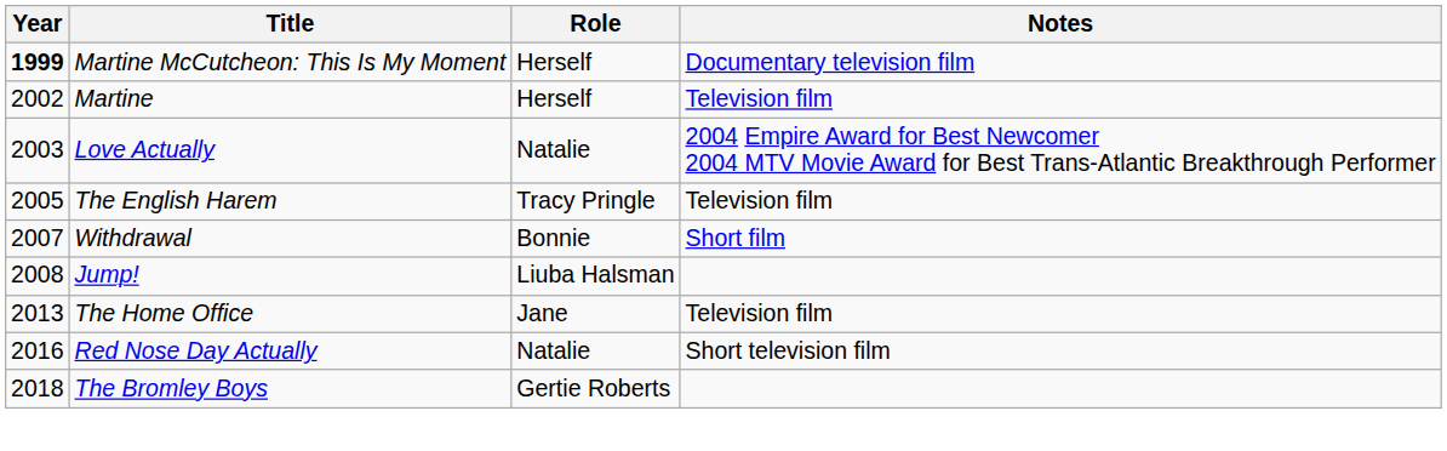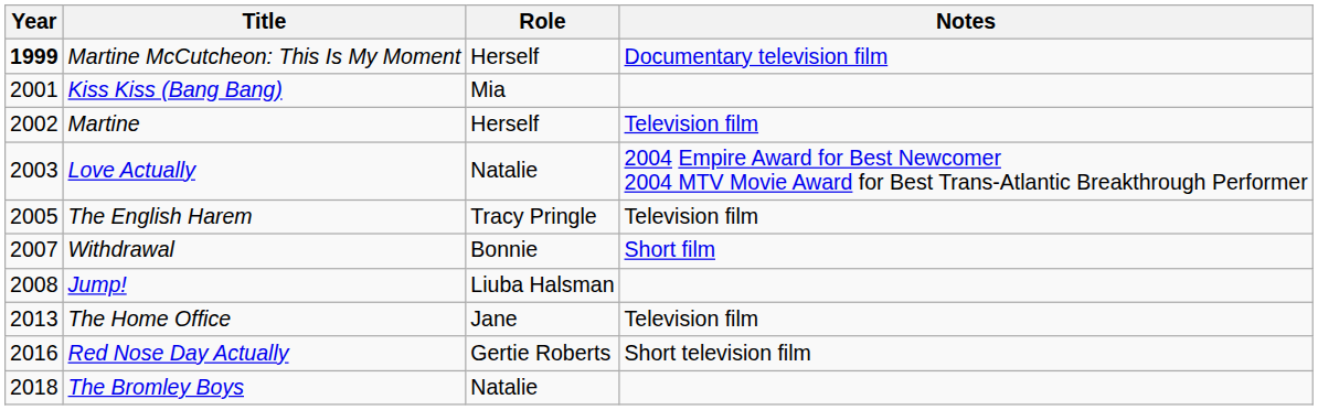 <table class="wikitable sortable plainrowheaders">
 <tr>
 <th scope="col">Year</th>
 <th scope="col">Title</th>
 <th scope="col">Role</th>
 <th scope="col">Notes</th>
 </tr>
 <tr>
 <td align="center"><strong>1999</strong></td>
 <td><em>Martine McCutcheon: This Is My Moment</em></td>
 <td>Herself</td>
 <td><a href='#'>Documentary television film</a></td>
+</tr>
+<tr>
+<td align="center">2001</td>
+<td><em><a href='#'>Kiss Kiss (Bang Bang)</a></em></td>
+<td>Mia</td>
+<td></td>
 </tr>
 <tr>
 <td align="center">2002</td>
 <td><em>Martine</em></td>
 <td>Herself</td>
 <td><a href='#'>Television film</a></td>
 </tr>
 <tr>
 <td align="center">2003</td>
 <td><em><a href='#'>Love Actually</a></em></td>
 <td>Natalie</td>
 <td><a href='#'>2004</a> <a href='#'>Empire Award for Best Newcomer</a><br><a href='#'>2004 MTV Movie Award</a> for Best Trans-Atlantic Breakthrough Performer</td>
 </tr>
 <tr>
 <td align="center">2005</td>
 <td><em>The English Harem</em></td>
 <td>Tracy Pringle</td>
 <td>Television film</td>
 </tr>
 <tr>
 <td align="center">2007</td>
 <td><em>Withdrawal</em></td>
 <td>Bonnie</td>
 <td><a href='#'>Short film</a></td>
 </tr>
 <tr>
 <td align="center">2008</td>
 <td><em><a href='#'>Jump!</a></em></td>
 <td>Liuba Halsman</td>
 <td></td>
 </tr>
 <tr>
 <td align="center">2013</td>
 <td><em>The Home Office</em></td>
 <td>Jane</td>
 <td>Television film</td>
 </tr>
 <tr>
 <td align="center">2016</td>
 <td><em><a href='#'>Red Nose Day Actually</a></em></td>
-<td>Natalie</td>
+<td>Gertie Roberts</td>
 <td>Short television film</td>
 </tr>
 <tr>
 <td align="center">2018</td>
 <td><em><a href='#'>The Bromley Boys</a></em></td>
-<td>Gertie Roberts</td>
+<td>Natalie</td>
 <td></td>
 </tr>
 </table>
